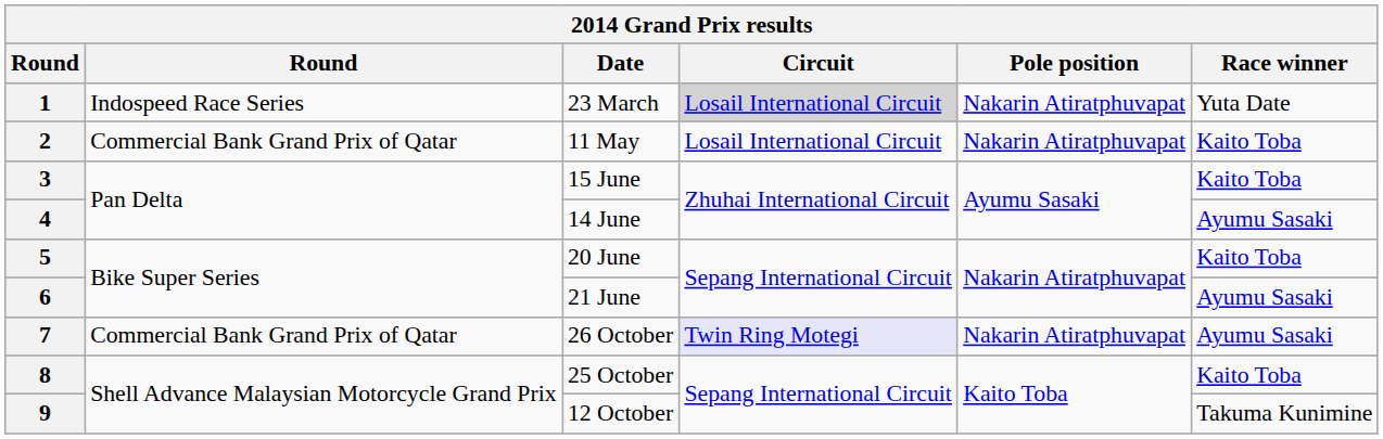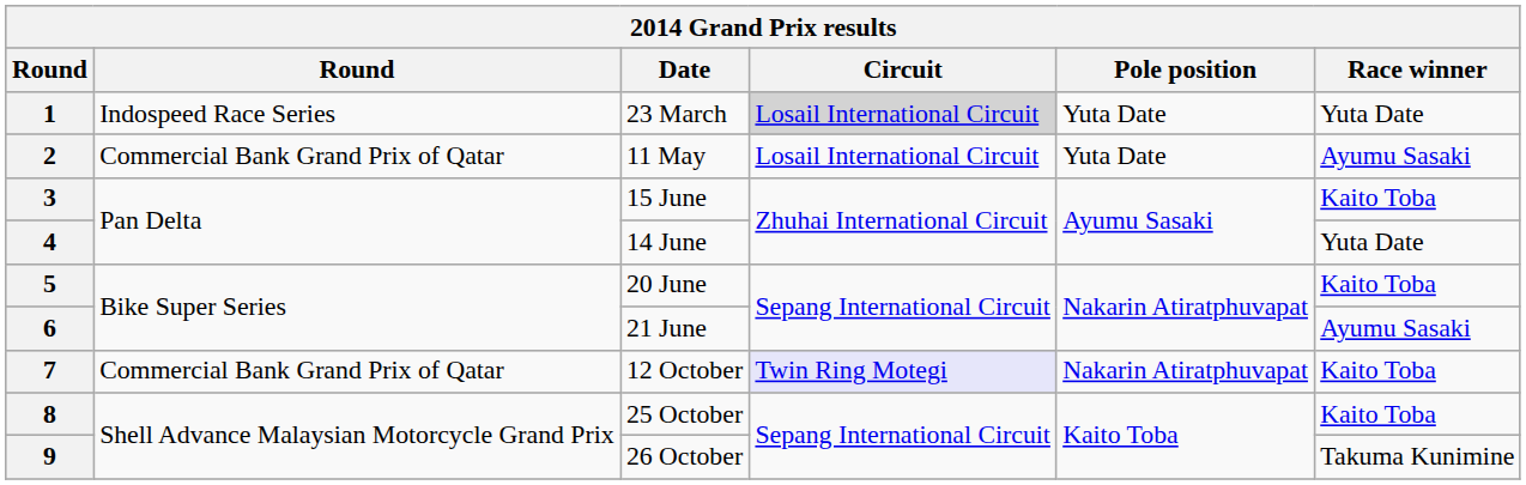 <table class="wikitable" style="font-size: 85%">
 <tr>
 <th colspan=7>2014 Grand Prix results</th>
 </tr>
 <tr>
 <th>Round</th>
 <th>Round</th>
 <th>Date</th>
 <th>Circuit</th>
 <th>Pole position</th>
 <th>Race winner</th>
 </tr>
 <tr>
 <th rowspan=1>1</th>
 <td> Indospeed Race Series</td>
 <td>23 March</td>
 <td style="background: lightgrey;"><a href='#'>Losail International Circuit</a></td>
-<td><a href='#'>Nakarin Atiratphuvapat</a></td>
+<td>Yuta Date</td>
 <td>Yuta Date</td>
 </tr>
 <tr>
 <th rowspan=1>2</th>
 <td> Commercial Bank Grand Prix of Qatar</td>
 <td>11 May</td>
 <td><a href='#'>Losail International Circuit</a></td>
-<td><a href='#'>Nakarin Atiratphuvapat</a></td>
-<td><a href='#'>Kaito Toba</a></td>
+<td>Yuta Date</td>
+<td><a href='#'>Ayumu Sasaki</a></td>
 </tr>
 <tr>
 <th rowspan=1>3</th>
 <td rowspan=2> Pan Delta</td>
 <td rowspan=1>15 June</td>
 <td rowspan=2><a href='#'>Zhuhai International Circuit</a></td>
 <td rowspan=2><a href='#'>Ayumu Sasaki</a></td>
 <td rowspan=1><a href='#'>Kaito Toba</a></td>
 </tr>
 <tr>
 <th rowspan=1>4</th>
 <td rowspan=1>14 June</td>
-<td rowspan=1><a href='#'>Ayumu Sasaki</a></td>
+<td rowspan=1>Yuta Date</td>
 </tr>
 <tr>
 <th rowspan=1>5</th>
 <td rowspan=2> Bike Super Series</td>
 <td rowspan=1>20 June</td>
 <td rowspan=2><a href='#'>Sepang International Circuit</a></td>
 <td rowspan=2><a href='#'>Nakarin Atiratphuvapat</a></td>
 <td rowspan=1><a href='#'>Kaito Toba</a></td>
 </tr>
 <tr>
 <th rowspan=1>6</th>
 <td rowspan=1>21 June</td>
 <td rowspan=1><a href='#'>Ayumu Sasaki</a></td>
 </tr>
 <tr>
 <th rowspan=1>7</th>
 <td> Commercial Bank Grand Prix of Qatar</td>
-<td rowspan=1>26 October</td>
+<td>12 October</td>
 <td style="background: lavender;"><a href='#'>Twin Ring Motegi</a></td>
 <td><a href='#'>Nakarin Atiratphuvapat</a></td>
-<td><a href='#'>Ayumu Sasaki</a></td>
+<td><a href='#'>Kaito Toba</a></td>
 </tr>
 <tr>
 <th rowspan=1>8</th>
 <td rowspan=2> Shell Advance Malaysian Motorcycle Grand Prix</td>
 <td rowspan=1>25 October</td>
 <td rowspan=2><a href='#'>Sepang International Circuit</a></td>
 <td rowspan=2><a href='#'>Kaito Toba</a></td>
 <td><a href='#'>Kaito Toba</a></td>
 </tr>
 <tr>
 <th rowspan=1>9</th>
-<td>12 October</td>
+<td rowspan=1>26 October</td>
 <td rowspan=1>Takuma Kunimine</td>
 </tr>
 </table>
